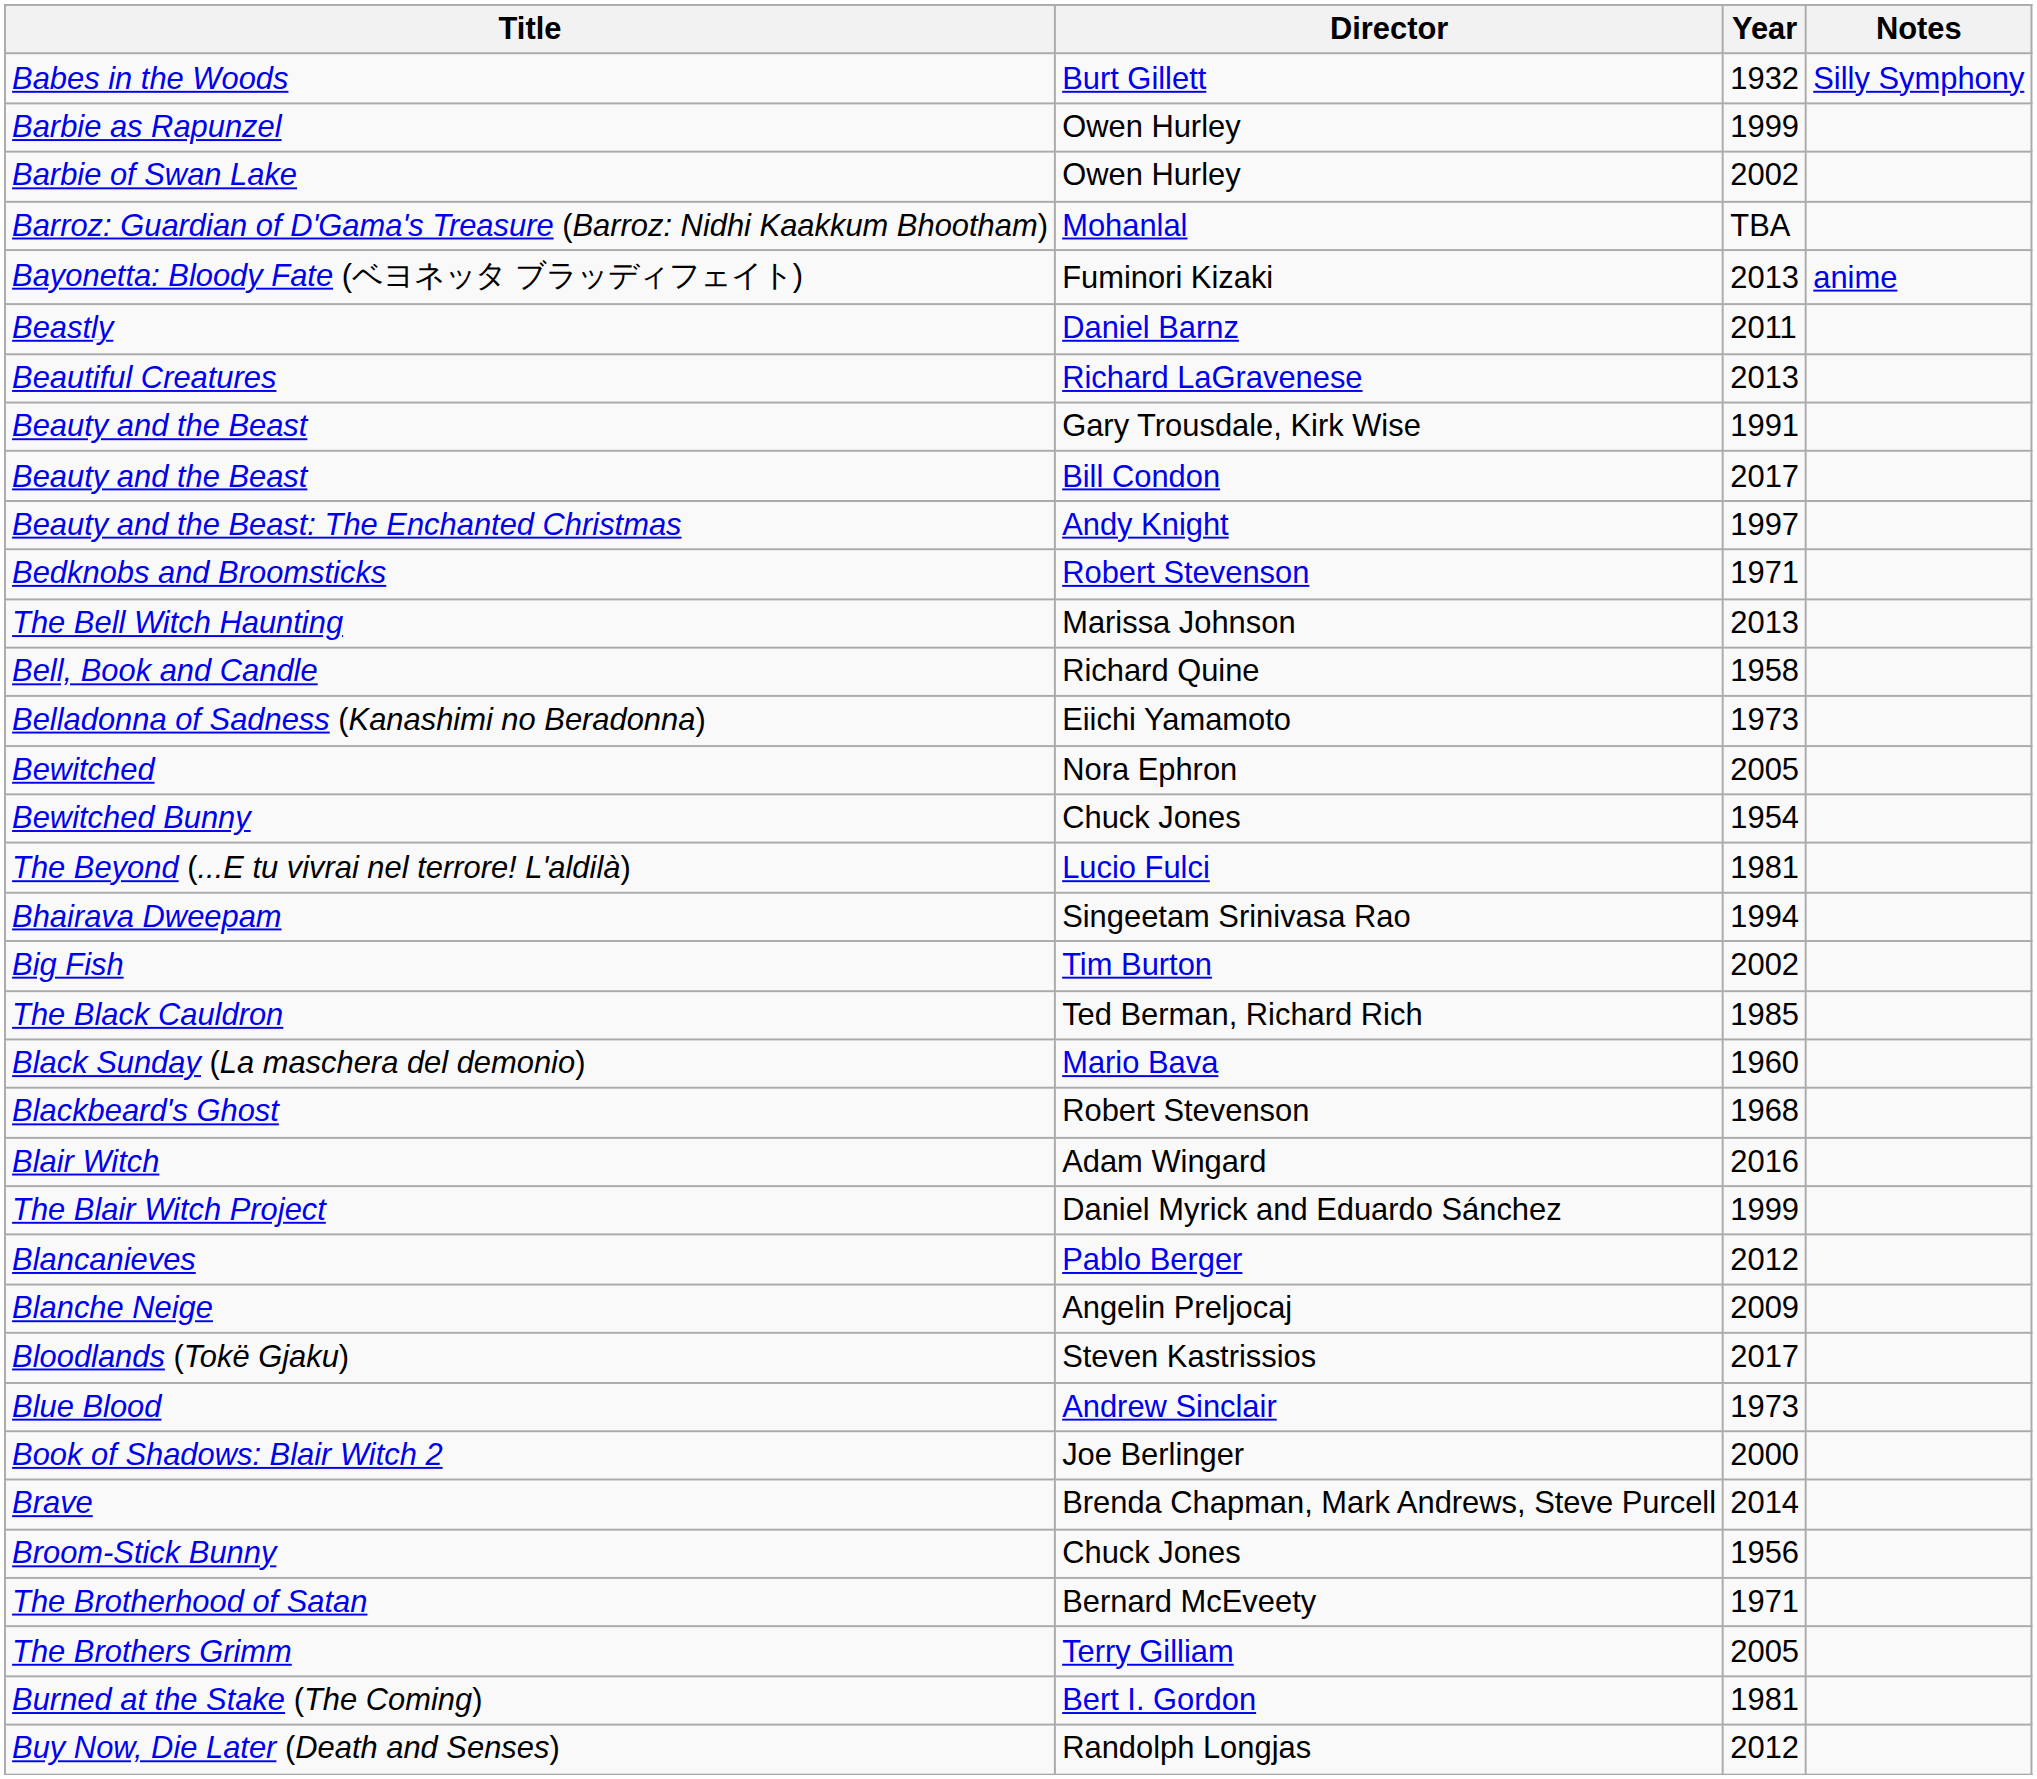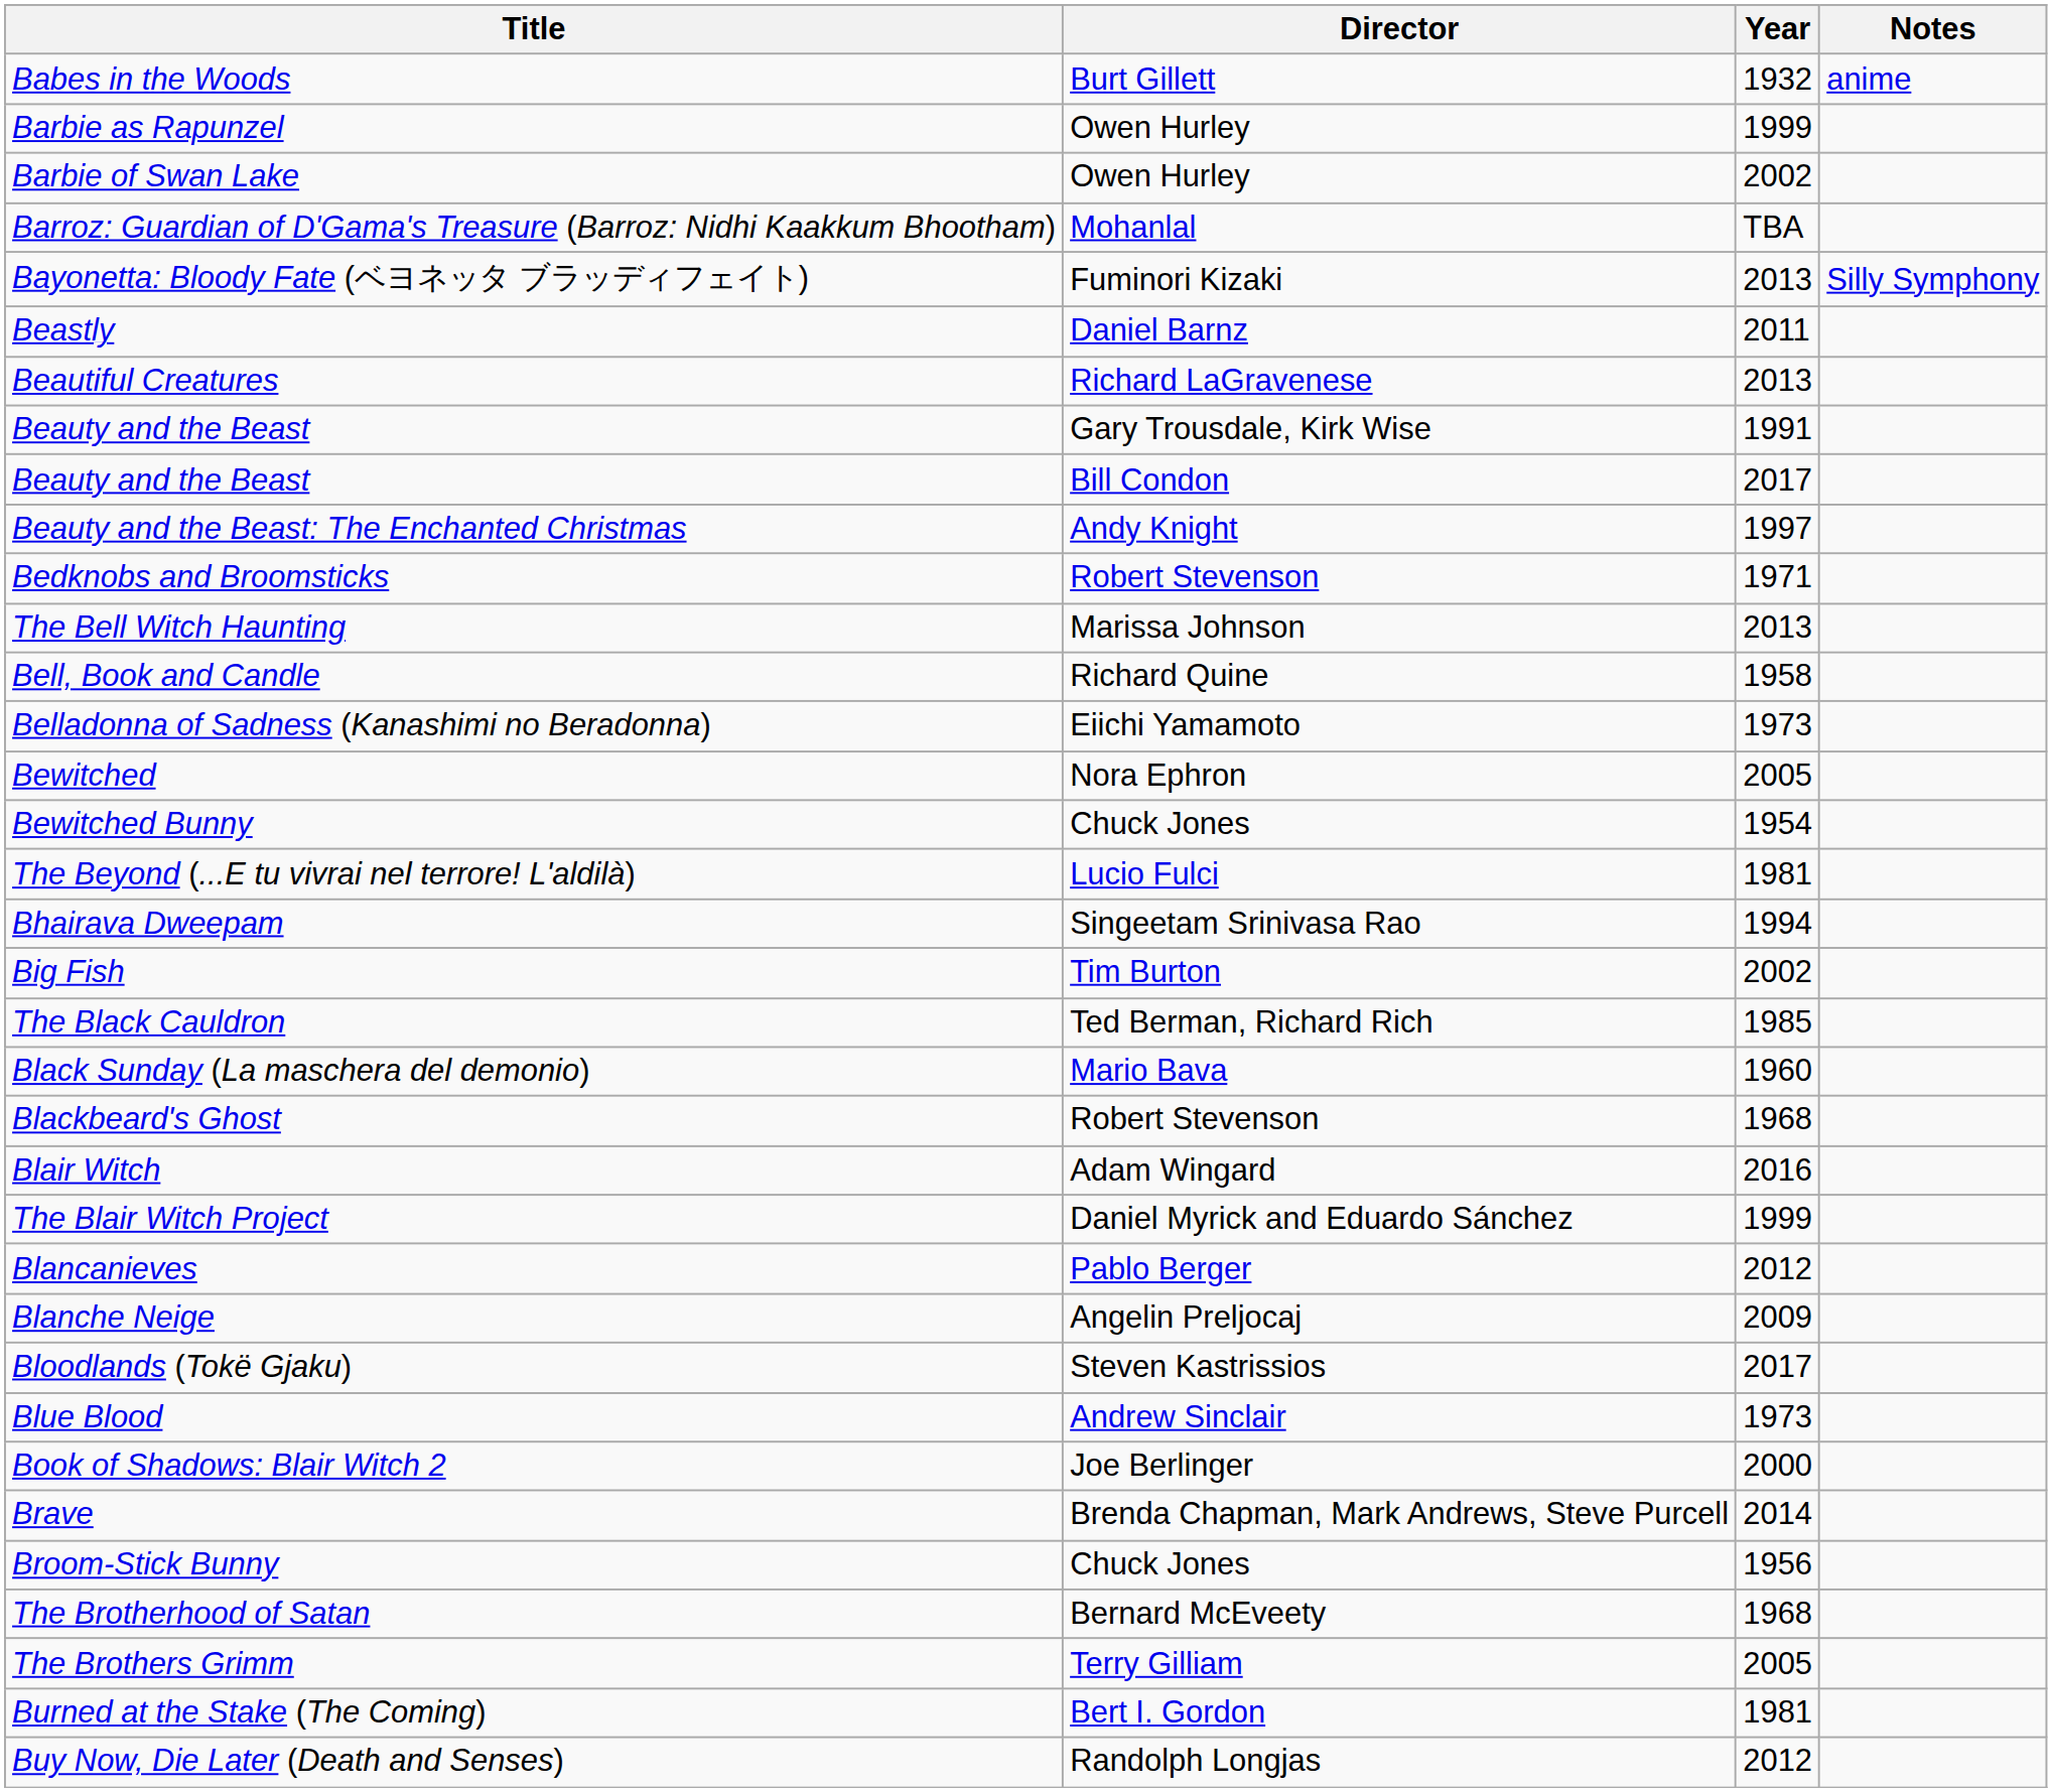 <table class="wikitable">
 <tr>
 <th>Title</th>
 <th>Director</th>
 <th>Year</th>
 <th>Notes</th>
 </tr>
 <tr>
 <td><em><a href='#'>Babes in the Woods</a></em></td>
 <td><a href='#'>Burt Gillett</a></td>
 <td>1932</td>
-<td><a href='#'>Silly Symphony</a></td>
+<td><a href='#'>anime</a></td>
 </tr>
 <tr>
 <td><em><a href='#'>Barbie as Rapunzel</a></em></td>
 <td>Owen Hurley</td>
 <td>1999</td>
 <td></td>
 </tr>
 <tr>
 <td><em><a href='#'>Barbie of Swan Lake</a></em></td>
 <td>Owen Hurley</td>
 <td>2002</td>
 <td></td>
 </tr>
 <tr>
 <td><em><a href='#'>Barroz: Guardian of D'Gama's Treasure</a></em> (<em>Barroz: Nidhi Kaakkum Bhootham</em>)</td>
 <td><a href='#'>Mohanlal</a></td>
 <td>TBA</td>
 <td></td>
 </tr>
 <tr>
 <td><em><a href='#'>Bayonetta: Bloody Fate</a></em> (ベヨネッタ ブラッディフェイト)</td>
 <td>Fuminori Kizaki</td>
 <td>2013</td>
-<td><a href='#'>anime</a></td>
+<td><a href='#'>Silly Symphony</a></td>
 </tr>
 <tr>
 <td><em><a href='#'>Beastly</a></em></td>
 <td><a href='#'>Daniel Barnz</a></td>
 <td>2011</td>
 <td></td>
 </tr>
 <tr>
 <td><em><a href='#'>Beautiful Creatures</a></em></td>
 <td><a href='#'>Richard LaGravenese</a></td>
 <td>2013</td>
 <td></td>
 </tr>
 <tr>
 <td><em><a href='#'>Beauty and the Beast</a></em></td>
 <td>Gary Trousdale, Kirk Wise</td>
 <td>1991</td>
 <td></td>
 </tr>
 <tr>
 <td><em><a href='#'>Beauty and the Beast</a></em></td>
 <td><a href='#'>Bill Condon</a></td>
 <td>2017</td>
 <td></td>
 </tr>
 <tr>
 <td><em><a href='#'>Beauty and the Beast: The Enchanted Christmas</a></em></td>
 <td><a href='#'>Andy Knight</a></td>
 <td>1997</td>
 <td></td>
 </tr>
 <tr>
 <td><em><a href='#'>Bedknobs and Broomsticks</a></em></td>
 <td><a href='#'>Robert Stevenson</a></td>
 <td>1971</td>
 <td></td>
 </tr>
 <tr>
 <td><em><a href='#'>The Bell Witch Haunting</a></em></td>
 <td>Marissa Johnson</td>
 <td>2013</td>
 <td></td>
 </tr>
 <tr>
 <td><em><a href='#'>Bell, Book and Candle</a></em></td>
 <td>Richard Quine</td>
 <td>1958</td>
 <td></td>
 </tr>
 <tr>
 <td><em><a href='#'>Belladonna of Sadness</a></em> (<em>Kanashimi no Beradonna</em>)</td>
 <td>Eiichi Yamamoto</td>
 <td>1973</td>
 <td></td>
 </tr>
 <tr>
 <td><em><a href='#'>Bewitched</a></em></td>
 <td>Nora Ephron</td>
 <td>2005</td>
 <td></td>
 </tr>
 <tr>
 <td><em><a href='#'>Bewitched Bunny</a></em></td>
 <td>Chuck Jones</td>
 <td>1954</td>
 <td></td>
 </tr>
 <tr>
 <td><em><a href='#'>The Beyond</a></em> (<em>...E tu vivrai nel terrore! L'aldilà</em>)</td>
 <td><a href='#'>Lucio Fulci</a></td>
 <td>1981</td>
 <td></td>
 </tr>
 <tr>
 <td><em><a href='#'>Bhairava Dweepam</a></em></td>
 <td>Singeetam Srinivasa Rao</td>
 <td>1994</td>
 <td></td>
 </tr>
 <tr>
 <td><em><a href='#'>Big Fish</a></em></td>
 <td><a href='#'>Tim Burton</a></td>
 <td>2002</td>
 <td></td>
 </tr>
 <tr>
 <td><em><a href='#'>The Black Cauldron</a></em></td>
 <td>Ted Berman, Richard Rich</td>
 <td>1985</td>
 <td></td>
 </tr>
 <tr>
 <td><em><a href='#'>Black Sunday</a></em>  (<em>La maschera del demonio</em>)</td>
 <td><a href='#'>Mario Bava</a></td>
 <td>1960</td>
 <td></td>
 </tr>
 <tr>
 <td><em><a href='#'>Blackbeard's Ghost</a></em></td>
 <td>Robert Stevenson</td>
 <td>1968</td>
 <td></td>
 </tr>
 <tr>
 <td><em><a href='#'>Blair Witch</a></em></td>
 <td>Adam Wingard</td>
 <td>2016</td>
 <td></td>
 </tr>
 <tr>
 <td><em><a href='#'>The Blair Witch Project</a></em></td>
 <td>Daniel Myrick and Eduardo Sánchez</td>
 <td>1999</td>
 <td></td>
 </tr>
 <tr>
 <td><em><a href='#'>Blancanieves</a></em></td>
 <td><a href='#'>Pablo Berger</a></td>
 <td>2012</td>
 <td></td>
 </tr>
 <tr>
 <td><em><a href='#'>Blanche Neige</a></em></td>
 <td>Angelin Preljocaj</td>
 <td>2009</td>
 <td></td>
 </tr>
 <tr>
 <td><em><a href='#'>Bloodlands</a></em>  (<em>Tokë Gjaku</em>)</td>
 <td>Steven Kastrissios</td>
 <td>2017</td>
 <td></td>
 </tr>
 <tr>
 <td><em><a href='#'>Blue Blood</a></em></td>
 <td><a href='#'>Andrew Sinclair</a></td>
 <td>1973</td>
 <td></td>
 </tr>
 <tr>
 <td><em><a href='#'>Book of Shadows: Blair Witch 2</a></em></td>
 <td>Joe Berlinger</td>
 <td>2000</td>
 <td></td>
 </tr>
 <tr>
 <td><em><a href='#'>Brave</a></em></td>
 <td>Brenda Chapman, Mark Andrews, Steve Purcell</td>
 <td>2014</td>
 <td></td>
 </tr>
 <tr>
 <td><em><a href='#'>Broom-Stick Bunny</a></em></td>
 <td>Chuck Jones</td>
 <td>1956</td>
 <td></td>
 </tr>
 <tr>
 <td><em><a href='#'>The Brotherhood of Satan</a></em></td>
 <td>Bernard McEveety</td>
-<td>1971</td>
+<td>1968</td>
 <td></td>
 </tr>
 <tr>
 <td><em><a href='#'>The Brothers Grimm</a></em></td>
 <td><a href='#'>Terry Gilliam</a></td>
 <td>2005</td>
 <td></td>
 </tr>
 <tr>
 <td><em><a href='#'>Burned at the Stake</a></em>  (<em>The Coming</em>)</td>
 <td><a href='#'>Bert I. Gordon</a></td>
 <td>1981</td>
 <td></td>
 </tr>
 <tr>
 <td><em><a href='#'>Buy Now, Die Later</a></em>  (<em>Death and Senses</em>)</td>
 <td>Randolph Longjas</td>
 <td>2012</td>
 <td></td>
 </tr>
 <tr>
 </tr>
 </table>
